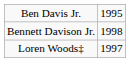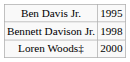 <table class="wikitable" style="text-align:center;">
 <tr>
 <td>Ben Davis Jr.</td>
 <td>1995</td>
 </tr>
 <tr>
 <td>Bennett Davison Jr.</td>
 <td>1998</td>
 </tr>
 <tr>
 <td>Loren Woods‡</td>
-<td>1997</td>
+<td>2000</td>
 </tr>
 </table>
